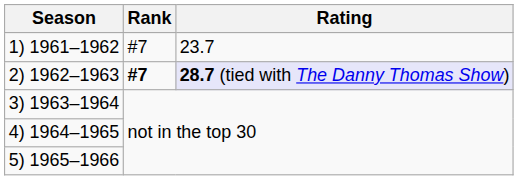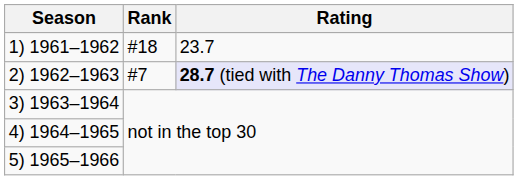 <table class="wikitable">
 <tr>
 <th>Season</th>
 <th>Rank</th>
 <th>Rating</th>
 </tr>
 <tr>
 <td>1) 1961–1962</td>
-<td>#7</td>
+<td>#18</td>
 <td>23.7</td>
 </tr>
 <tr>
 <td>2) 1962–1963</td>
-<td><strong>#7</strong></td>
+<td>#7</td>
 <td style="background: lavender;"><strong>28.7</strong> (tied with <em><a href='#'>The Danny Thomas Show</a></em>)</td>
 </tr>
 <tr>
 <td>3) 1963–1964</td>
 <td rowspan="3" colspan="2">not in the top 30</td>
 </tr>
 <tr>
 <td>4) 1964–1965</td>
 </tr>
 <tr>
 <td>5) 1965–1966</td>
 </tr>
 </table>
